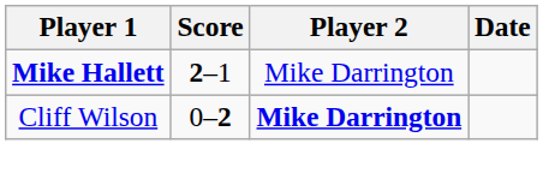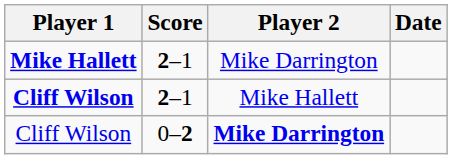 <table class="wikitable" style="text-align: center">
 <tr>
 <th>Player 1</th>
 <th>Score</th>
 <th>Player 2</th>
 <th>Date</th>
 </tr>
 <tr>
 <td> <strong><a href='#'>Mike Hallett</a></strong></td>
 <td><strong>2</strong>–1</td>
 <td> <a href='#'>Mike Darrington</a></td>
 <td></td>
 </tr>
 <tr>
+<td> <strong><a href='#'>Cliff Wilson</a></strong></td>
+<td><strong>2</strong>–1</td>
+<td> <a href='#'>Mike Hallett</a></td>
+<td></td>
+</tr>
+<tr>
 <td> <a href='#'>Cliff Wilson</a></td>
 <td>0–<strong>2</strong></td>
 <td> <strong><a href='#'>Mike Darrington</a></strong></td>
 <td></td>
 </tr>
 </table>
